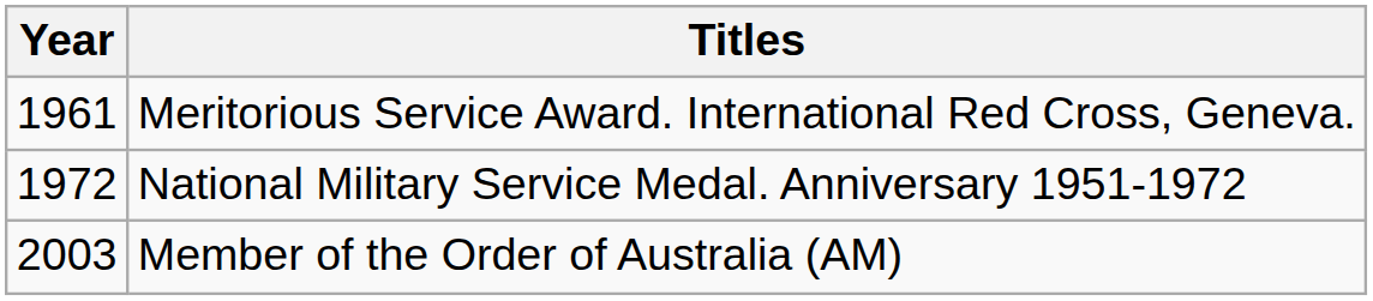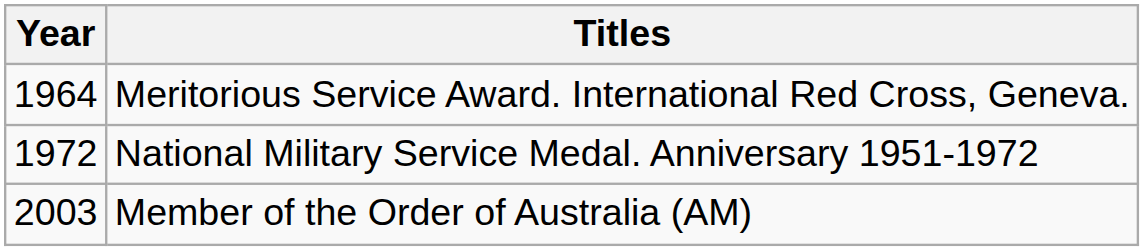 <table class="wikitable sortable">
 <tr>
 <th>Year</th>
 <th>Titles</th>
 </tr>
 <tr>
-<td>1961</td>
+<td>1964</td>
 <td>Meritorious Service Award. International Red Cross, Geneva.</td>
 </tr>
 <tr>
 <td>1972</td>
 <td>National Military Service Medal. Anniversary 1951-1972</td>
 </tr>
 <tr>
 <td>2003</td>
 <td>Member of the Order of Australia (AM)</td>
 </tr>
 </table>
